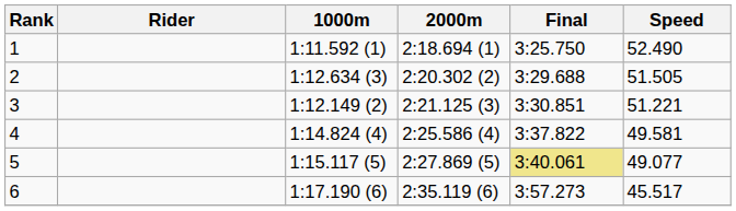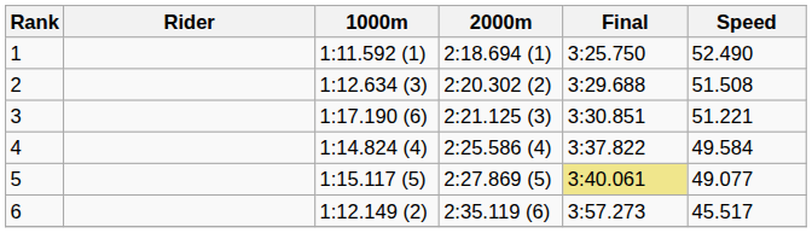 <table class="wikitable" style="font-size:95%" style="text-align:center">
 <tr>
 <th>Rank</th>
 <th width=250>Rider</th>
 <th width=100>1000m</th>
 <th width=100>2000m</th>
 <th width=100>Final</th>
 <th width=100>Speed</th>
 </tr>
 <tr>
 <td>1</td>
 <td align=left></td>
 <td>1:11.592 (1)</td>
 <td>2:18.694 (1)</td>
 <td>3:25.750</td>
 <td>52.490</td>
 </tr>
 <tr>
 <td>2</td>
 <td align=left></td>
 <td>1:12.634 (3)</td>
 <td>2:20.302 (2)</td>
 <td>3:29.688</td>
-<td>51.505</td>
+<td>51.508</td>
 </tr>
 <tr>
 <td>3</td>
 <td align=left></td>
-<td>1:12.149 (2)</td>
+<td>1:17.190 (6)</td>
 <td>2:21.125 (3)</td>
 <td>3:30.851</td>
 <td>51.221</td>
 </tr>
 <tr>
 <td>4</td>
 <td align=left></td>
 <td>1:14.824 (4)</td>
 <td>2:25.586 (4)</td>
 <td>3:37.822</td>
-<td>49.581</td>
+<td>49.584</td>
 </tr>
 <tr>
 <td>5</td>
 <td align=left></td>
 <td>1:15.117 (5)</td>
 <td>2:27.869 (5)</td>
 <td style="background: khaki;">3:40.061</td>
 <td>49.077</td>
 </tr>
 <tr>
 <td>6</td>
 <td align=left></td>
-<td>1:17.190 (6)</td>
+<td>1:12.149 (2)</td>
 <td>2:35.119 (6)</td>
 <td>3:57.273</td>
 <td>45.517</td>
 </tr>
 <tr>
 </tr>
 </table>
